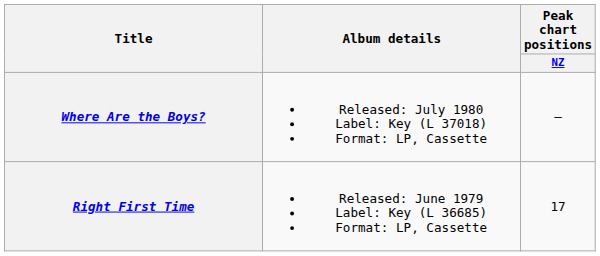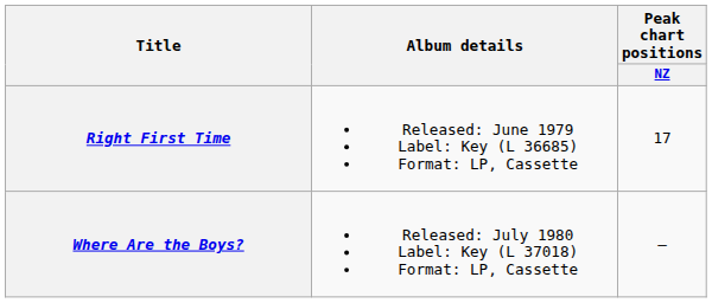 <table class="wikitable plainrowheaders" style="text-align:center;" border="1">
 <tr>
 <th scope="col" rowspan="2" style="width:20em;">Title</th>
 <th scope="col" rowspan="2" style="width:20em;">Album details</th>
 <th scope="col" colspan="1">Peak chart<br>positions</th>
 </tr>
 <tr>
 <th style="width:3em;font-size:85%"><a href='#'>NZ</a><br></th>
 </tr>
 <tr>
+<th scope="row"><em><a href='#'>Right First Time</a></em></th>
+<td><br><ul><li>Released: June 1979</li><li>Label: Key (L 36685)</li><li>Format: LP, Cassette</li></ul></td>
+<td>17</td>
+</tr>
+<tr>
 <th scope="row"><em><a href='#'>Where Are the Boys?</a></em></th>
 <td><br><ul><li>Released: July 1980</li><li>Label: Key (L 37018)</li><li>Format: LP, Cassette</li></ul></td>
 <td>–</td>
 </tr>
-<tr>
-<th scope="row"><em><a href='#'>Right First Time</a></em></th>
-<td><br><ul><li>Released: June 1979</li><li>Label: Key (L 36685)</li><li>Format: LP, Cassette</li></ul></td>
-<td>17</td>
-</tr>
 </table>
